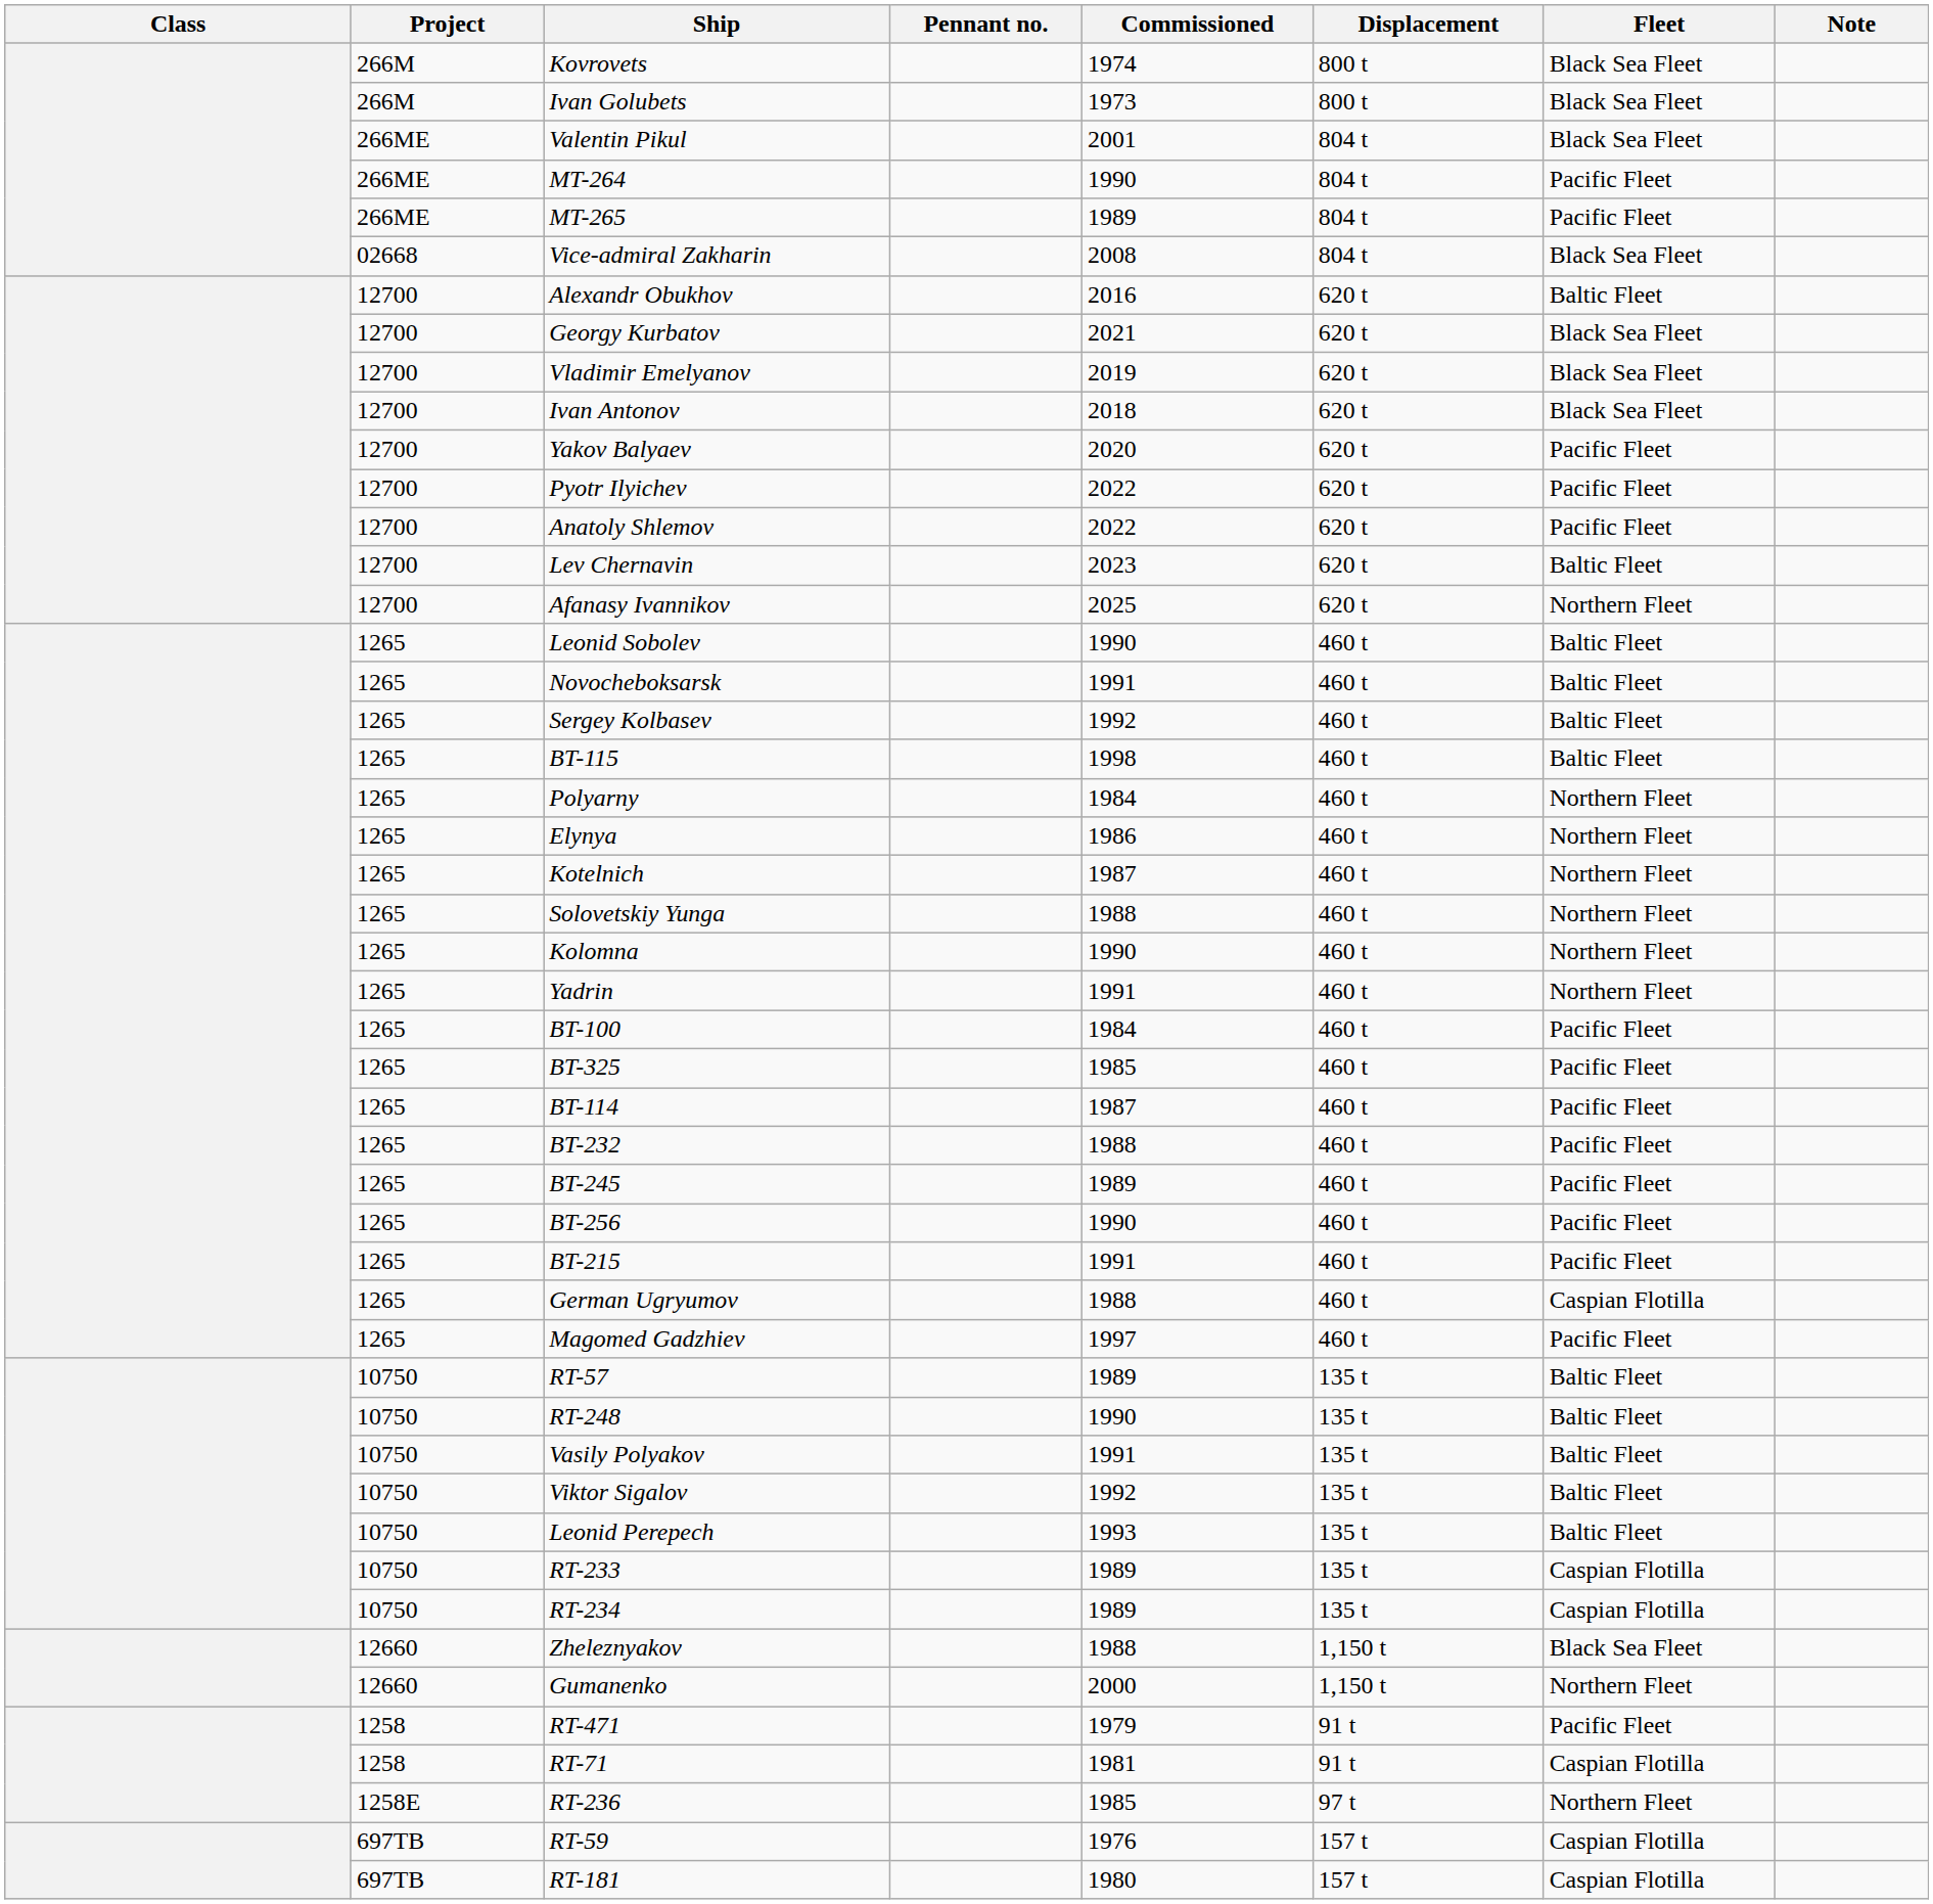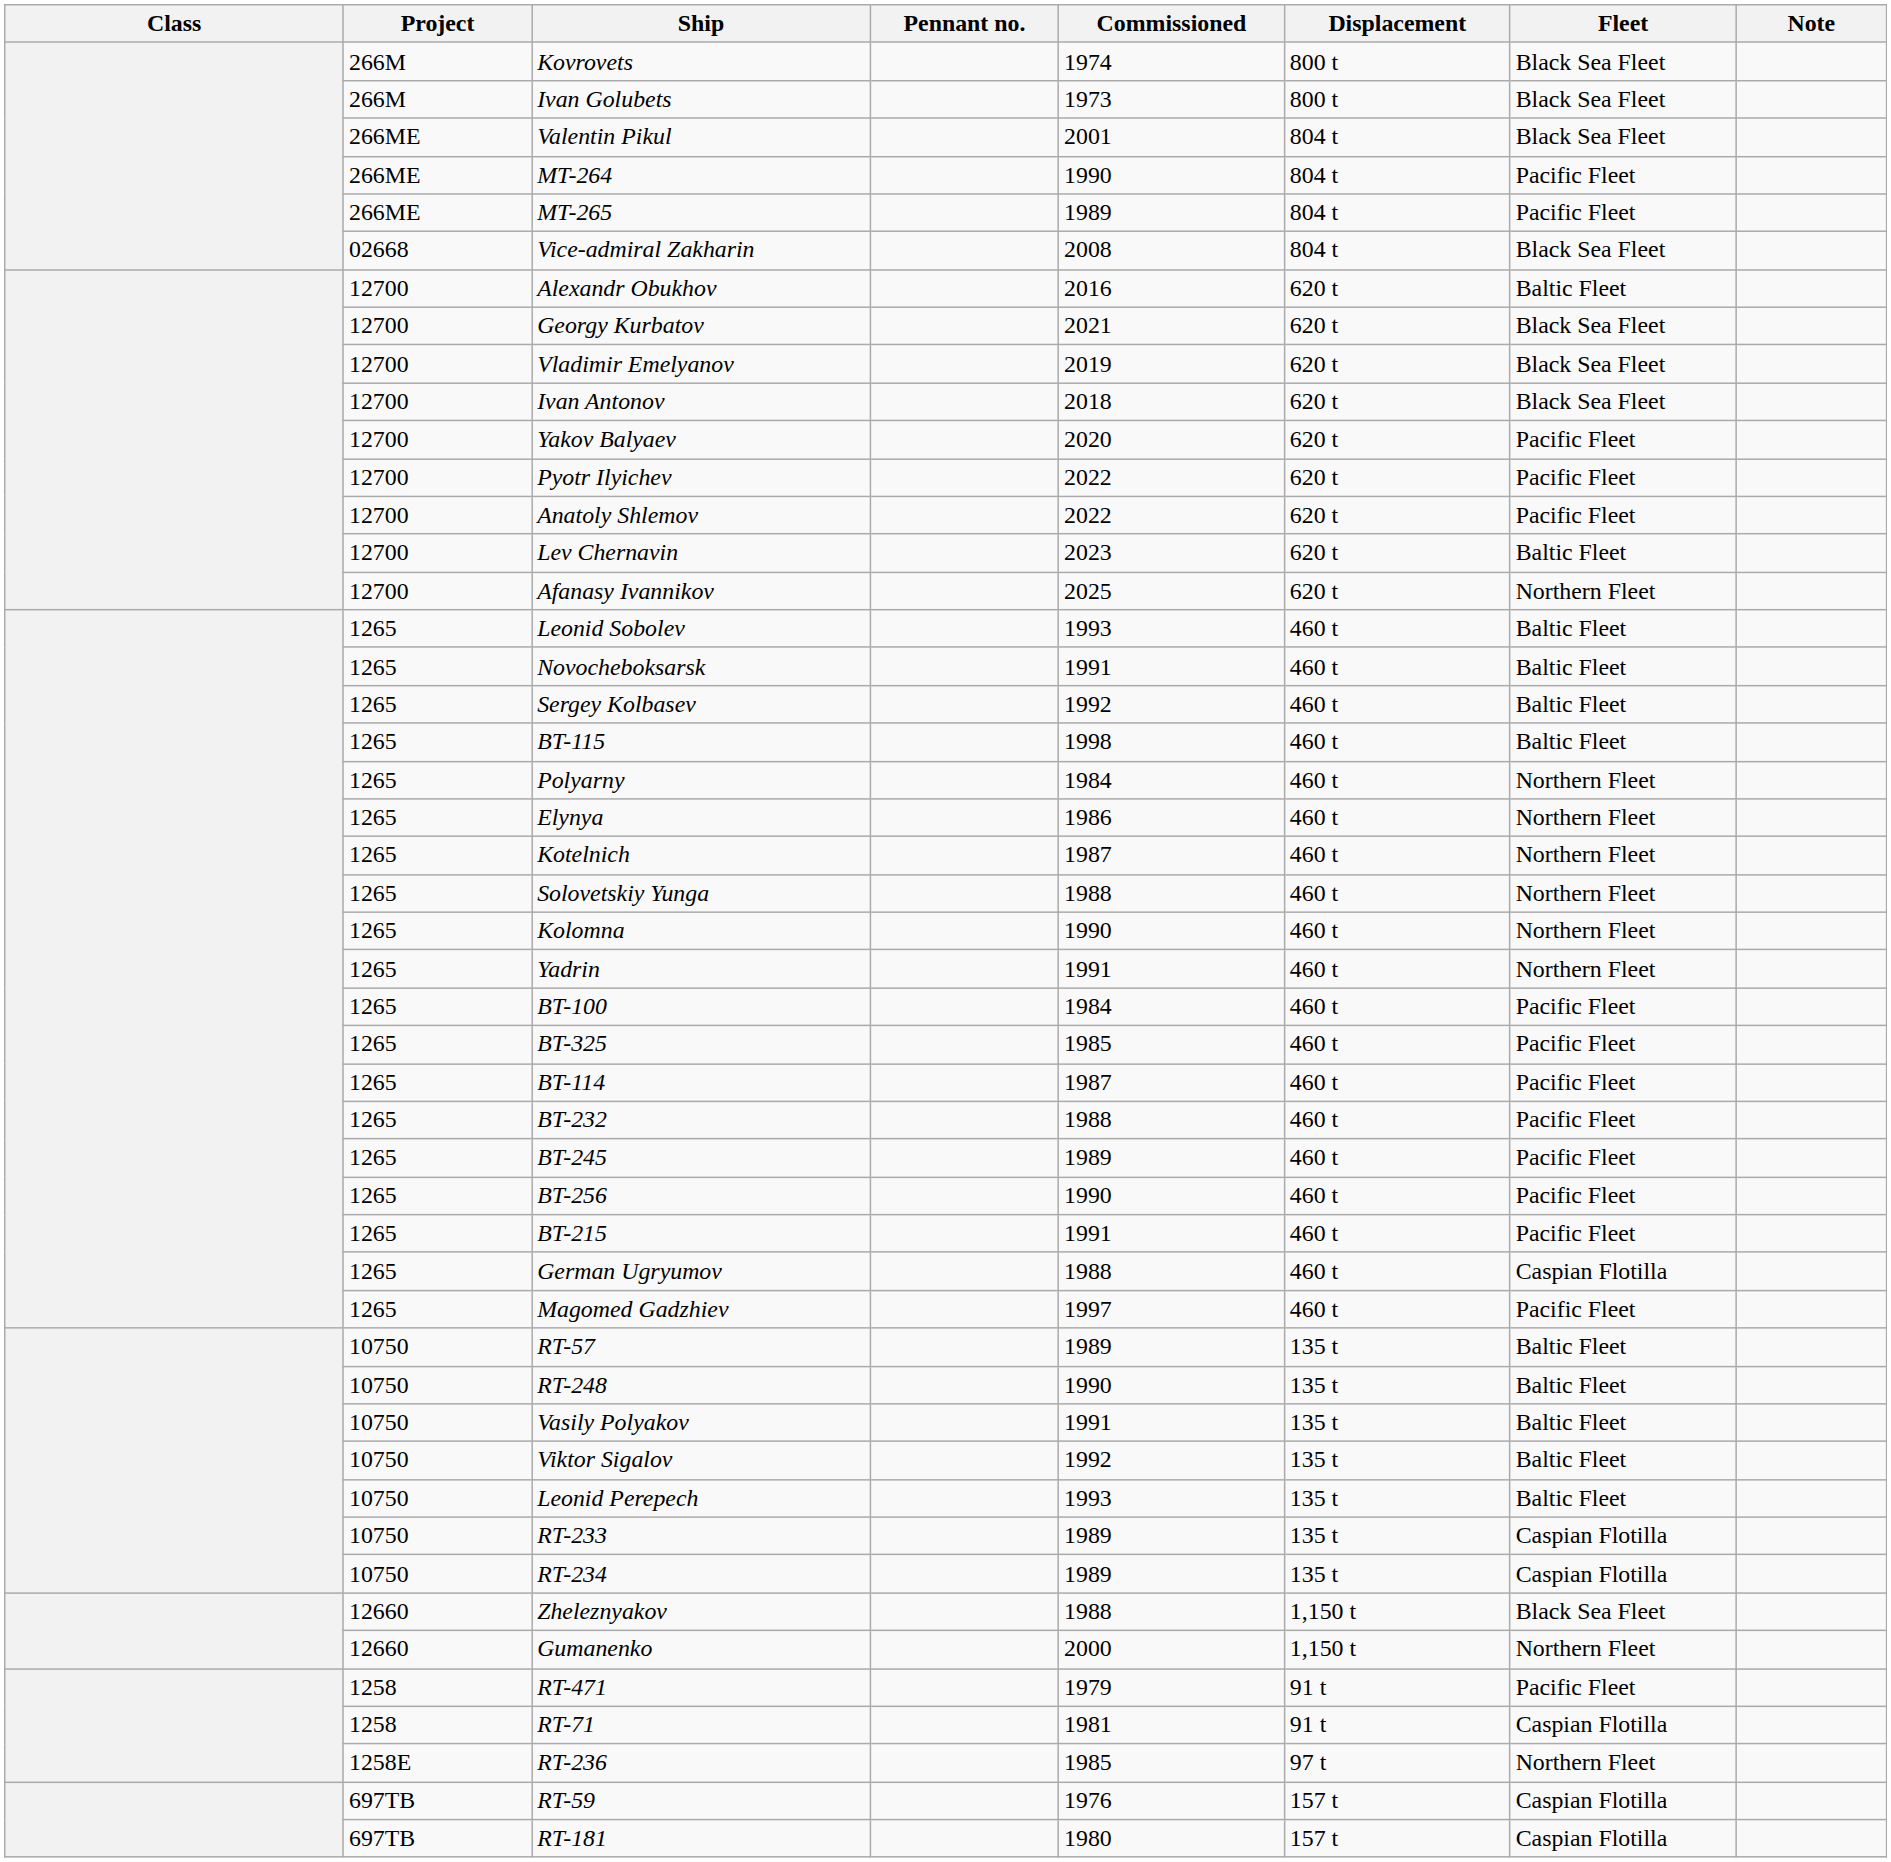 <table class="wikitable sortable" style="margin:auto; width:100%;">
 <tr>
 <th style="text-align:center; width:18%;">Class</th>
 <th style="text-align:center; width:10%;">Project</th>
 <th style="text-align:center; width:18%;">Ship</th>
 <th style="text-align:center; width:10%;">Pennant no.</th>
 <th style="text-align:center; width:12%;">Commissioned</th>
 <th style="text-align:center; width:12%;">Displacement</th>
 <th style="text-align:center; width:12%;">Fleet</th>
 <th style="text-align:center; width:8%;">Note</th>
 </tr>
 <tr>
 <th rowspan="6"></th>
 <td>266M</td>
 <td><em>Kovrovets</em></td>
 <td></td>
 <td>1974</td>
 <td>800 t</td>
 <td>Black Sea Fleet</td>
 <td></td>
 </tr>
 <tr>
 <td>266M</td>
 <td><em>Ivan Golubets</em></td>
 <td></td>
 <td>1973</td>
 <td>800 t</td>
 <td>Black Sea Fleet</td>
 <td></td>
 </tr>
 <tr>
 <td>266ME</td>
 <td><em>Valentin Pikul</em></td>
 <td></td>
 <td>2001</td>
 <td>804 t</td>
 <td>Black Sea Fleet</td>
 <td></td>
 </tr>
 <tr>
 <td>266ME</td>
 <td><em>MT-264</em></td>
 <td></td>
 <td>1990</td>
 <td>804 t</td>
 <td>Pacific Fleet</td>
 <td></td>
 </tr>
 <tr>
 <td>266ME</td>
 <td><em>MT-265</em></td>
 <td></td>
 <td>1989</td>
 <td>804 t</td>
 <td>Pacific Fleet</td>
 <td></td>
 </tr>
 <tr>
 <td>02668</td>
 <td><em>Vice-admiral Zakharin</em></td>
 <td></td>
 <td>2008</td>
 <td>804 t</td>
 <td>Black Sea Fleet</td>
 <td></td>
 </tr>
 <tr>
 <th rowspan="9"></th>
 <td>12700</td>
 <td><em>Alexandr Obukhov</em></td>
 <td></td>
 <td>2016</td>
 <td>620 t</td>
 <td>Baltic Fleet</td>
 <td></td>
 </tr>
 <tr>
 <td>12700</td>
 <td><em>Georgy Kurbatov</em></td>
 <td></td>
 <td>2021</td>
 <td>620 t</td>
 <td>Black Sea Fleet</td>
 <td></td>
 </tr>
 <tr>
 <td>12700</td>
 <td><em>Vladimir Emelyanov</em></td>
 <td></td>
 <td>2019</td>
 <td>620 t</td>
 <td>Black Sea Fleet</td>
 <td></td>
 </tr>
 <tr>
 <td>12700</td>
 <td><em>Ivan Antonov</em></td>
 <td></td>
 <td>2018</td>
 <td>620 t</td>
 <td>Black Sea Fleet</td>
 <td></td>
 </tr>
 <tr>
 <td>12700</td>
 <td><em>Yakov Balyaev</em></td>
 <td></td>
 <td>2020</td>
 <td>620 t</td>
 <td>Pacific Fleet</td>
 <td></td>
 </tr>
 <tr>
 <td>12700</td>
 <td><em>Pyotr Ilyichev</em></td>
 <td></td>
 <td>2022</td>
 <td>620 t</td>
 <td>Pacific Fleet</td>
 <td></td>
 </tr>
 <tr>
 <td>12700</td>
 <td><em>Anatoly Shlemov</em></td>
 <td></td>
 <td>2022</td>
 <td>620 t</td>
 <td>Pacific Fleet</td>
 <td></td>
 </tr>
 <tr>
 <td>12700</td>
 <td><em>Lev Chernavin</em></td>
 <td></td>
 <td>2023</td>
 <td>620 t</td>
 <td>Baltic Fleet</td>
 <td></td>
 </tr>
 <tr>
 <td>12700</td>
 <td><em>Afanasy Ivannikov</em></td>
 <td></td>
 <td>2025</td>
 <td>620 t</td>
 <td>Northern Fleet</td>
 <td></td>
 </tr>
 <tr>
 <th rowspan="19"></th>
 <td>1265</td>
 <td><em>Leonid Sobolev</em></td>
 <td></td>
-<td>1990</td>
+<td>1993</td>
 <td>460 t</td>
 <td>Baltic Fleet</td>
 <td></td>
 </tr>
 <tr>
 <td>1265</td>
 <td><em>Novocheboksarsk</em></td>
 <td></td>
 <td>1991</td>
 <td>460 t</td>
 <td>Baltic Fleet</td>
 <td></td>
 </tr>
 <tr>
 <td>1265</td>
 <td><em>Sergey Kolbasev</em></td>
 <td></td>
 <td>1992</td>
 <td>460 t</td>
 <td>Baltic Fleet</td>
 <td></td>
 </tr>
 <tr>
 <td>1265</td>
 <td><em>BT-115</em></td>
 <td></td>
 <td>1998</td>
 <td>460 t</td>
 <td>Baltic Fleet</td>
 <td></td>
 </tr>
 <tr>
 <td>1265</td>
 <td><em>Polyarny</em></td>
 <td></td>
 <td>1984</td>
 <td>460 t</td>
 <td>Northern Fleet</td>
 <td></td>
 </tr>
 <tr>
 <td>1265</td>
 <td><em>Elynya</em></td>
 <td></td>
 <td>1986</td>
 <td>460 t</td>
 <td>Northern Fleet</td>
 <td></td>
 </tr>
 <tr>
 <td>1265</td>
 <td><em>Kotelnich</em></td>
 <td></td>
 <td>1987</td>
 <td>460 t</td>
 <td>Northern Fleet</td>
 <td></td>
 </tr>
 <tr>
 <td>1265</td>
 <td><em>Solovetskiy Yunga</em></td>
 <td></td>
 <td>1988</td>
 <td>460 t</td>
 <td>Northern Fleet</td>
 <td></td>
 </tr>
 <tr>
 <td>1265</td>
 <td><em>Kolomna</em></td>
 <td></td>
 <td>1990</td>
 <td>460 t</td>
 <td>Northern Fleet</td>
 <td></td>
 </tr>
 <tr>
 <td>1265</td>
 <td><em>Yadrin</em></td>
 <td></td>
 <td>1991</td>
 <td>460 t</td>
 <td>Northern Fleet</td>
 <td></td>
 </tr>
 <tr>
 <td>1265</td>
 <td><em>BT-100</em></td>
 <td></td>
 <td>1984</td>
 <td>460 t</td>
 <td>Pacific Fleet</td>
 <td></td>
 </tr>
 <tr>
 <td>1265</td>
 <td><em>BT-325</em></td>
 <td></td>
 <td>1985</td>
 <td>460 t</td>
 <td>Pacific Fleet</td>
 <td></td>
 </tr>
 <tr>
 <td>1265</td>
 <td><em>BT-114</em></td>
 <td></td>
 <td>1987</td>
 <td>460 t</td>
 <td>Pacific Fleet</td>
 <td></td>
 </tr>
 <tr>
 <td>1265</td>
 <td><em>BT-232</em></td>
 <td></td>
 <td>1988</td>
 <td>460 t</td>
 <td>Pacific Fleet</td>
 <td></td>
 </tr>
 <tr>
 <td>1265</td>
 <td><em>BT-245</em></td>
 <td></td>
 <td>1989</td>
 <td>460 t</td>
 <td>Pacific Fleet</td>
 <td></td>
 </tr>
 <tr>
 <td>1265</td>
 <td><em>BT-256</em></td>
 <td></td>
 <td>1990</td>
 <td>460 t</td>
 <td>Pacific Fleet</td>
 <td></td>
 </tr>
 <tr>
 <td>1265</td>
 <td><em>BT-215</em></td>
 <td></td>
 <td>1991</td>
 <td>460 t</td>
 <td>Pacific Fleet</td>
 <td></td>
 </tr>
 <tr>
 <td>1265</td>
 <td><em>German Ugryumov</em></td>
 <td></td>
 <td>1988</td>
 <td>460 t</td>
 <td>Caspian Flotilla</td>
 <td></td>
 </tr>
 <tr>
 <td>1265</td>
 <td><em>Magomed Gadzhiev</em></td>
 <td></td>
 <td>1997</td>
 <td>460 t</td>
 <td>Pacific Fleet</td>
 <td></td>
 </tr>
 <tr>
 <th rowspan="7"></th>
 <td>10750</td>
 <td><em>RT-57</em></td>
 <td></td>
 <td>1989</td>
 <td>135 t</td>
 <td>Baltic Fleet</td>
 <td></td>
 </tr>
 <tr>
 <td>10750</td>
 <td><em>RT-248</em></td>
 <td></td>
 <td>1990</td>
 <td>135 t</td>
 <td>Baltic Fleet</td>
 <td></td>
 </tr>
 <tr>
 <td>10750</td>
 <td><em>Vasily Polyakov</em></td>
 <td></td>
 <td>1991</td>
 <td>135 t</td>
 <td>Baltic Fleet</td>
 <td></td>
 </tr>
 <tr>
 <td>10750</td>
 <td><em>Viktor Sigalov</em></td>
 <td></td>
 <td>1992</td>
 <td>135 t</td>
 <td>Baltic Fleet</td>
 <td></td>
 </tr>
 <tr>
 <td>10750</td>
 <td><em>Leonid Perepech</em></td>
 <td></td>
 <td>1993</td>
 <td>135 t</td>
 <td>Baltic Fleet</td>
 <td></td>
 </tr>
 <tr>
 <td>10750</td>
 <td><em>RT-233</em></td>
 <td></td>
 <td>1989</td>
 <td>135 t</td>
 <td>Caspian Flotilla</td>
 <td></td>
 </tr>
 <tr>
 <td>10750</td>
 <td><em>RT-234</em></td>
 <td></td>
 <td>1989</td>
 <td>135 t</td>
 <td>Caspian Flotilla</td>
 <td></td>
 </tr>
 <tr>
 <th rowspan="2"></th>
 <td>12660</td>
 <td><em>Zheleznyakov</em></td>
 <td></td>
 <td>1988</td>
 <td>1,150 t</td>
 <td>Black Sea Fleet</td>
 <td></td>
 </tr>
 <tr>
 <td>12660</td>
 <td><em>Gumanenko</em></td>
 <td></td>
 <td>2000</td>
 <td>1,150 t</td>
 <td>Northern Fleet</td>
 <td></td>
 </tr>
 <tr>
 <th rowspan="3"></th>
 <td>1258</td>
 <td><em>RT-471</em></td>
 <td></td>
 <td>1979</td>
 <td>91 t</td>
 <td>Pacific Fleet</td>
 <td></td>
 </tr>
 <tr>
 <td>1258</td>
 <td><em>RT-71</em></td>
 <td></td>
 <td>1981</td>
 <td>91 t</td>
 <td>Caspian Flotilla</td>
 <td></td>
 </tr>
 <tr>
 <td>1258E</td>
 <td><em>RT-236</em></td>
 <td></td>
 <td>1985</td>
 <td>97 t</td>
 <td>Northern Fleet</td>
 <td></td>
 </tr>
 <tr>
 <th rowspan="2"></th>
 <td>697TB</td>
 <td><em>RT-59</em></td>
 <td></td>
 <td>1976</td>
 <td>157 t</td>
 <td>Caspian Flotilla</td>
 <td></td>
 </tr>
 <tr>
 <td>697TB</td>
 <td><em>RT-181</em></td>
 <td></td>
 <td>1980</td>
 <td>157 t</td>
 <td>Caspian Flotilla</td>
 <td></td>
 </tr>
 </table>
